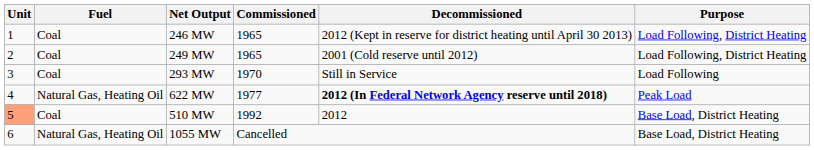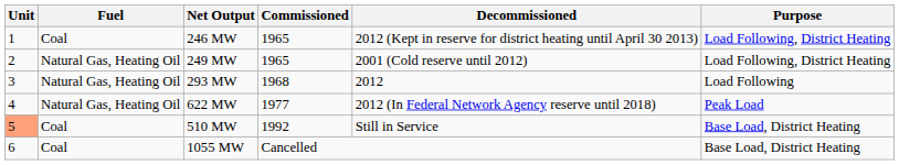 <table class="wikitable">
 <tr>
 <th>Unit</th>
 <th>Fuel</th>
 <th>Net Output</th>
 <th>Commissioned</th>
 <th>Decommissioned</th>
 <th>Purpose</th>
 </tr>
 <tr>
 <td>1</td>
 <td>Coal</td>
 <td>246 MW</td>
 <td>1965</td>
 <td>2012 (Kept in reserve for district heating until April 30 2013)</td>
 <td><a href='#'>Load Following</a>, <a href='#'>District Heating</a></td>
 </tr>
 <tr>
 <td>2</td>
-<td>Coal</td>
+<td>Natural Gas, Heating Oil</td>
 <td>249 MW</td>
 <td>1965</td>
 <td>2001 (Cold reserve until 2012)<br></td>
 <td>Load Following, District Heating</td>
 </tr>
 <tr>
 <td>3</td>
-<td>Coal</td>
+<td>Natural Gas, Heating Oil</td>
 <td>293 MW</td>
-<td>1970</td>
-<td>Still in Service</td>
+<td>1968</td>
+<td>2012</td>
 <td>Load Following</td>
 </tr>
 <tr>
 <td>4</td>
 <td>Natural Gas, Heating Oil</td>
 <td>622 MW</td>
 <td>1977</td>
-<td><strong>2012 (In <a href='#'>Federal Network Agency</a> reserve until 2018)</strong></td>
+<td>2012 (In <a href='#'>Federal Network Agency</a> reserve until 2018)</td>
 <td><a href='#'>Peak Load</a></td>
 </tr>
 <tr>
 <td style="background: lightsalmon;">5</td>
 <td>Coal</td>
 <td>510 MW</td>
 <td>1992</td>
-<td>2012</td>
+<td>Still in Service</td>
 <td><a href='#'>Base Load</a>, District Heating</td>
 </tr>
 <tr>
 <td>6</td>
-<td>Natural Gas, Heating Oil</td>
+<td>Coal</td>
 <td>1055 MW</td>
 <td colspan="2">Cancelled</td>
 <td>Base Load, District Heating</td>
 </tr>
 </table>
